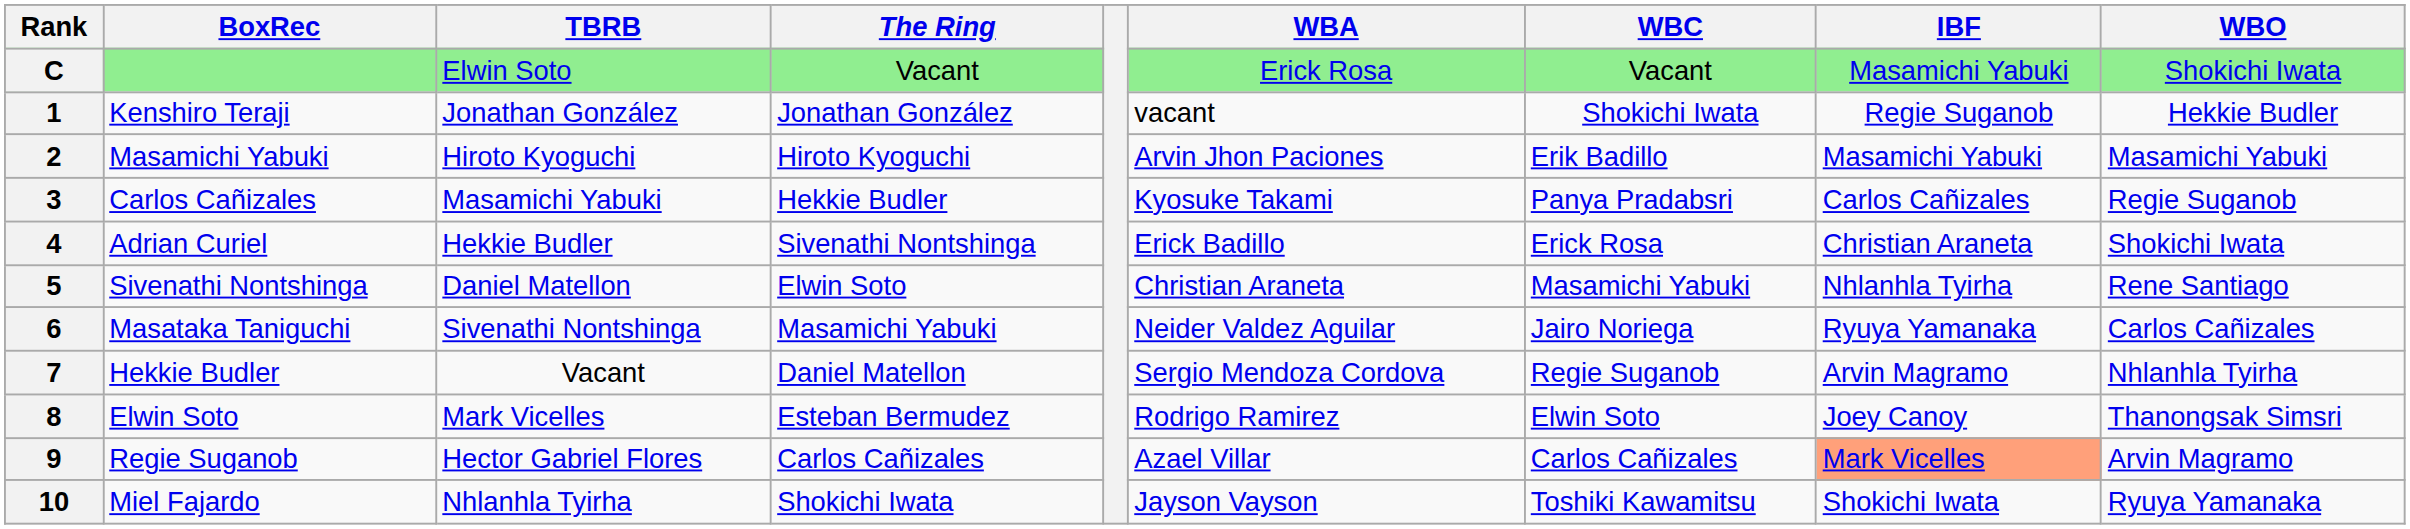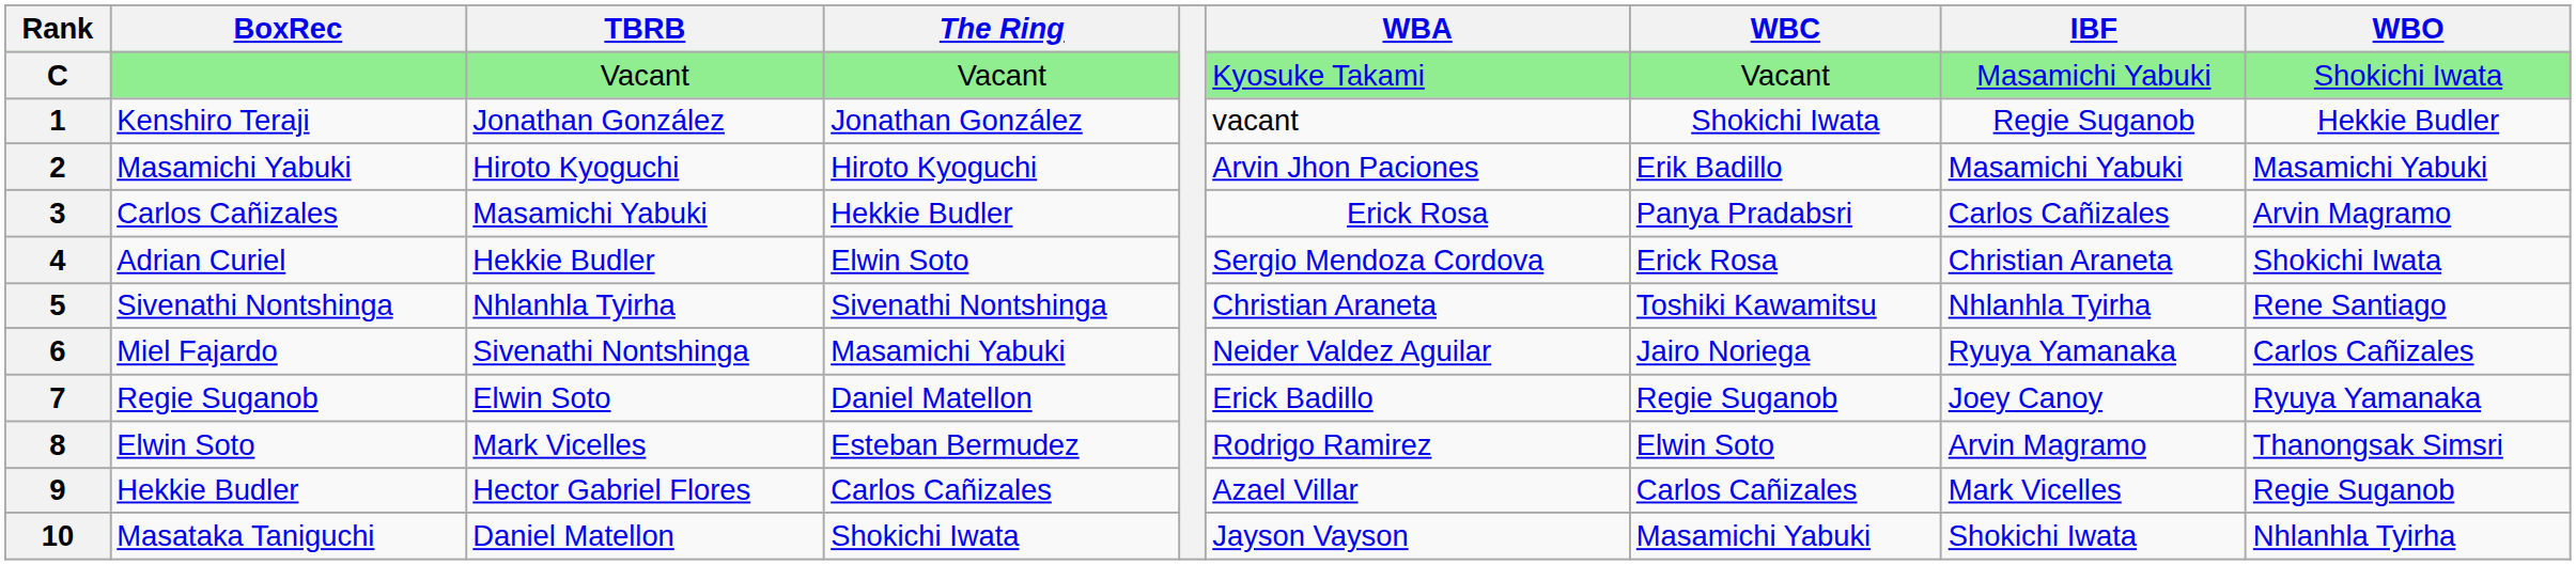 <table class="wikitable" style="text-align:left; font-size:90%; width:100%;">
 <tr>
 <th>Rank</th>
 <th><a href='#'>BoxRec</a></th>
 <th><a href='#'>TBRB</a></th>
 <th><em><a href='#'>The Ring</a></em></th>
 <th rowspan="12" style="width:1%;"></th>
 <th><a href='#'>WBA</a></th>
 <th><a href='#'>WBC</a></th>
 <th><a href='#'>IBF</a></th>
 <th><a href='#'>WBO</a></th>
 </tr>
 <tr style="background:lightgreen;">
 <th scope="row">C</th>
 <td></td>
-<td><a href='#'>Elwin Soto</a></td>
 <td style="text-align:center;">Vacant</td>
-<td style="text-align:center;"><a href='#'>Erick Rosa</a></td>
+<td style="text-align:center;">Vacant</td>
+<td><a href='#'>Kyosuke Takami</a></td>
 <td style="text-align:center;">Vacant</td>
 <td style="text-align:center;"><a href='#'>Masamichi Yabuki</a></td>
 <td style="text-align:center;"><a href='#'>Shokichi Iwata</a></td>
 </tr>
 <tr>
 <th scope="row">1</th>
 <td><a href='#'>Kenshiro Teraji</a></td>
 <td><a href='#'>Jonathan González</a></td>
 <td><a href='#'>Jonathan González</a></td>
 <td>vacant</td>
 <td style="text-align:center;"><a href='#'>Shokichi Iwata</a></td>
 <td style="text-align:center;"><a href='#'>Regie Suganob</a></td>
 <td style="text-align:center;"><a href='#'>Hekkie Budler</a></td>
 </tr>
 <tr>
 <th scope="row">2</th>
 <td><a href='#'>Masamichi Yabuki</a></td>
 <td><a href='#'>Hiroto Kyoguchi</a></td>
 <td><a href='#'>Hiroto Kyoguchi</a></td>
 <td><a href='#'>Arvin Jhon Paciones</a></td>
 <td><a href='#'>Erik Badillo</a></td>
 <td><a href='#'>Masamichi Yabuki</a></td>
 <td><a href='#'>Masamichi Yabuki</a></td>
 </tr>
 <tr>
 <th scope="row">3</th>
 <td><a href='#'>Carlos Cañizales</a></td>
 <td><a href='#'>Masamichi Yabuki</a></td>
 <td><a href='#'>Hekkie Budler</a></td>
-<td><a href='#'>Kyosuke Takami</a></td>
+<td style="text-align:center;"><a href='#'>Erick Rosa</a></td>
 <td><a href='#'>Panya Pradabsri</a></td>
 <td><a href='#'>Carlos Cañizales</a></td>
-<td><a href='#'>Regie Suganob</a></td>
+<td><a href='#'>Arvin Magramo</a></td>
 </tr>
 <tr>
 <th scope="row">4</th>
 <td><a href='#'>Adrian Curiel</a></td>
 <td><a href='#'>Hekkie Budler</a></td>
-<td><a href='#'>Sivenathi Nontshinga</a></td>
-<td><a href='#'>Erick Badillo</a></td>
+<td><a href='#'>Elwin Soto</a></td>
+<td><a href='#'>Sergio Mendoza Cordova</a></td>
 <td><a href='#'>Erick Rosa</a></td>
 <td><a href='#'>Christian Araneta</a></td>
 <td><a href='#'>Shokichi Iwata</a></td>
 </tr>
 <tr>
 <th scope="row">5</th>
 <td><a href='#'>Sivenathi Nontshinga</a></td>
-<td><a href='#'>Daniel Matellon</a></td>
-<td><a href='#'>Elwin Soto</a></td>
+<td><a href='#'>Nhlanhla Tyirha</a></td>
+<td><a href='#'>Sivenathi Nontshinga</a></td>
 <td><a href='#'>Christian Araneta</a></td>
-<td><a href='#'>Masamichi Yabuki</a></td>
+<td><a href='#'>Toshiki Kawamitsu</a></td>
 <td><a href='#'>Nhlanhla Tyirha</a></td>
 <td><a href='#'>Rene Santiago</a></td>
 </tr>
 <tr>
 <th scope="row">6</th>
-<td><a href='#'>Masataka Taniguchi</a></td>
+<td><a href='#'>Miel Fajardo</a></td>
 <td><a href='#'>Sivenathi Nontshinga</a></td>
 <td><a href='#'>Masamichi Yabuki</a></td>
 <td><a href='#'>Neider Valdez Aguilar</a></td>
 <td><a href='#'>Jairo Noriega</a></td>
 <td><a href='#'>Ryuya Yamanaka</a></td>
 <td><a href='#'>Carlos Cañizales</a></td>
 </tr>
 <tr>
 <th scope="row">7</th>
-<td><a href='#'>Hekkie Budler</a></td>
-<td style="text-align:center;">Vacant</td>
+<td><a href='#'>Regie Suganob</a></td>
+<td><a href='#'>Elwin Soto</a></td>
 <td><a href='#'>Daniel Matellon</a></td>
-<td><a href='#'>Sergio Mendoza Cordova</a></td>
+<td><a href='#'>Erick Badillo</a></td>
 <td><a href='#'>Regie Suganob</a></td>
-<td><a href='#'>Arvin Magramo</a></td>
-<td><a href='#'>Nhlanhla Tyirha</a></td>
+<td><a href='#'>Joey Canoy</a></td>
+<td><a href='#'>Ryuya Yamanaka</a></td>
 </tr>
 <tr>
 <th scope="row">8</th>
 <td><a href='#'>Elwin Soto</a></td>
 <td><a href='#'>Mark Vicelles</a></td>
 <td><a href='#'>Esteban Bermudez</a></td>
 <td><a href='#'>Rodrigo Ramirez</a></td>
 <td><a href='#'>Elwin Soto</a></td>
-<td><a href='#'>Joey Canoy</a></td>
+<td><a href='#'>Arvin Magramo</a></td>
 <td><a href='#'>Thanongsak Simsri</a></td>
 </tr>
 <tr>
 <th scope="row">9</th>
-<td><a href='#'>Regie Suganob</a></td>
+<td><a href='#'>Hekkie Budler</a></td>
 <td><a href='#'>Hector Gabriel Flores</a></td>
 <td><a href='#'>Carlos Cañizales</a></td>
 <td><a href='#'>Azael Villar</a></td>
 <td><a href='#'>Carlos Cañizales</a></td>
-<td style="background: lightsalmon;"><a href='#'>Mark Vicelles</a></td>
-<td><a href='#'>Arvin Magramo</a></td>
+<td><a href='#'>Mark Vicelles</a></td>
+<td><a href='#'>Regie Suganob</a></td>
 </tr>
 <tr>
 <th scope="row">10</th>
-<td><a href='#'>Miel Fajardo</a></td>
-<td><a href='#'>Nhlanhla Tyirha</a></td>
+<td><a href='#'>Masataka Taniguchi</a></td>
+<td><a href='#'>Daniel Matellon</a></td>
 <td><a href='#'>Shokichi Iwata</a></td>
 <td><a href='#'>Jayson Vayson</a></td>
-<td><a href='#'>Toshiki Kawamitsu</a></td>
+<td><a href='#'>Masamichi Yabuki</a></td>
 <td><a href='#'>Shokichi Iwata</a></td>
-<td><a href='#'>Ryuya Yamanaka</a></td>
+<td><a href='#'>Nhlanhla Tyirha</a></td>
 </tr>
 </table>
